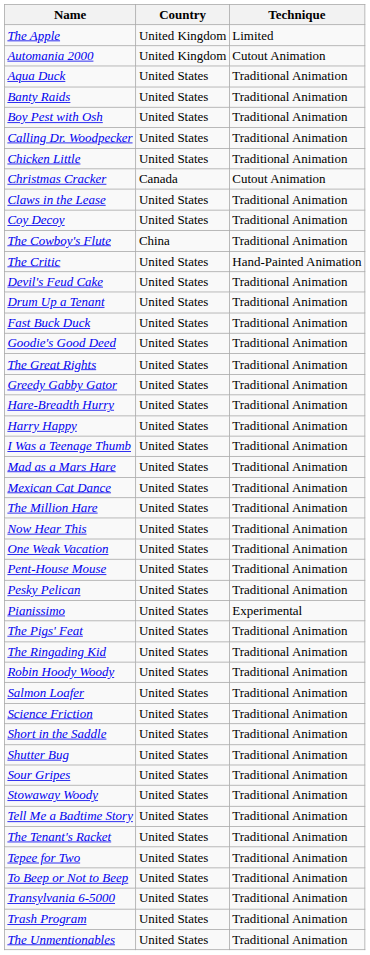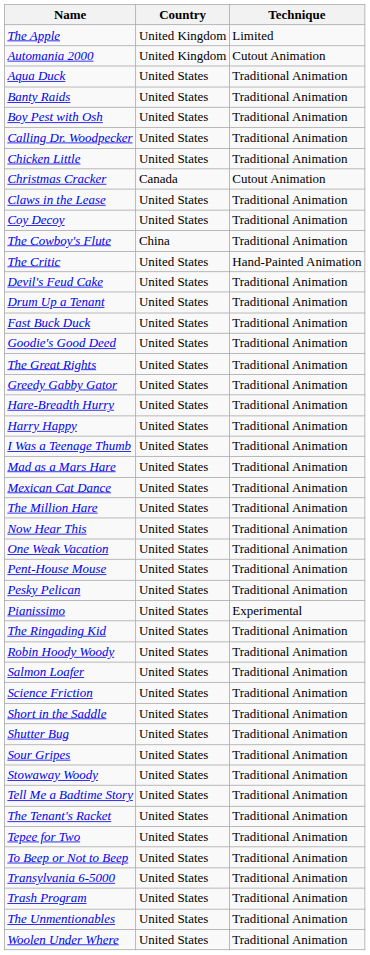 <table class="wikitable sortable">
 <tr>
 <th>Name</th>
 <th>Country</th>
 <th>Technique</th>
 </tr>
 <tr>
 <td><em><a href='#'>The Apple</a></em></td>
 <td>United Kingdom</td>
 <td>Limited</td>
 </tr>
 <tr>
 <td><em><a href='#'>Automania 2000</a></em></td>
 <td>United Kingdom</td>
 <td>Cutout Animation</td>
 </tr>
 <tr>
 <td><em><a href='#'>Aqua Duck</a></em></td>
 <td>United States</td>
 <td>Traditional Animation</td>
 </tr>
 <tr>
 <td><em><a href='#'>Banty Raids</a></em></td>
 <td>United States</td>
 <td>Traditional Animation</td>
 </tr>
 <tr>
 <td><em><a href='#'>Boy Pest with Osh</a></em></td>
 <td>United States</td>
 <td>Traditional Animation</td>
 </tr>
 <tr>
 <td><em><a href='#'>Calling Dr. Woodpecker</a></em></td>
 <td>United States</td>
 <td>Traditional Animation</td>
 </tr>
 <tr>
 <td><em><a href='#'>Chicken Little</a></em></td>
 <td>United States</td>
 <td>Traditional Animation</td>
 </tr>
 <tr>
 <td><em><a href='#'>Christmas Cracker</a></em></td>
 <td>Canada</td>
 <td>Cutout Animation</td>
 </tr>
 <tr>
 <td><em><a href='#'>Claws in the Lease</a></em></td>
 <td>United States</td>
 <td>Traditional Animation</td>
 </tr>
 <tr>
 <td><em><a href='#'>Coy Decoy</a></em></td>
 <td>United States</td>
 <td>Traditional Animation</td>
 </tr>
 <tr>
 <td><em><a href='#'>The Cowboy's Flute</a></em></td>
 <td>China</td>
 <td>Traditional Animation</td>
 </tr>
 <tr>
 <td><em><a href='#'>The Critic</a></em></td>
 <td>United States</td>
 <td>Hand-Painted Animation</td>
 </tr>
 <tr>
 <td><em><a href='#'>Devil's Feud Cake</a></em></td>
 <td>United States</td>
 <td>Traditional Animation</td>
 </tr>
 <tr>
 <td><em><a href='#'>Drum Up a Tenant</a></em></td>
 <td>United States</td>
 <td>Traditional Animation</td>
 </tr>
 <tr>
 <td><em><a href='#'>Fast Buck Duck</a></em></td>
 <td>United States</td>
 <td>Traditional Animation</td>
 </tr>
 <tr>
 <td><em><a href='#'>Goodie's Good Deed</a></em></td>
 <td>United States</td>
 <td>Traditional Animation</td>
 </tr>
 <tr>
 <td><em><a href='#'>The Great Rights</a></em></td>
 <td>United States</td>
 <td>Traditional Animation</td>
 </tr>
 <tr>
 <td><em><a href='#'>Greedy Gabby Gator</a></em></td>
 <td>United States</td>
 <td>Traditional Animation</td>
 </tr>
 <tr>
 <td><em><a href='#'>Hare-Breadth Hurry</a></em></td>
 <td>United States</td>
 <td>Traditional Animation</td>
 </tr>
 <tr>
 <td><em><a href='#'>Harry Happy</a></em></td>
 <td>United States</td>
 <td>Traditional Animation</td>
 </tr>
 <tr>
 <td><em><a href='#'>I Was a Teenage Thumb</a></em></td>
 <td>United States</td>
 <td>Traditional Animation</td>
 </tr>
 <tr>
 <td><em><a href='#'>Mad as a Mars Hare</a></em></td>
 <td>United States</td>
 <td>Traditional Animation</td>
 </tr>
 <tr>
 <td><em><a href='#'>Mexican Cat Dance</a></em></td>
 <td>United States</td>
 <td>Traditional Animation</td>
 </tr>
 <tr>
 <td><em><a href='#'>The Million Hare</a></em></td>
 <td>United States</td>
 <td>Traditional Animation</td>
 </tr>
 <tr>
 <td><em><a href='#'>Now Hear This</a></em></td>
 <td>United States</td>
 <td>Traditional Animation</td>
 </tr>
 <tr>
 <td><em><a href='#'>One Weak Vacation</a></em></td>
 <td>United States</td>
 <td>Traditional Animation</td>
 </tr>
 <tr>
 <td><em><a href='#'>Pent-House Mouse</a></em></td>
 <td>United States</td>
 <td>Traditional Animation</td>
 </tr>
 <tr>
 <td><em><a href='#'>Pesky Pelican</a></em></td>
 <td>United States</td>
 <td>Traditional Animation</td>
 </tr>
 <tr>
 <td><em><a href='#'>Pianissimo</a></em></td>
 <td>United States</td>
 <td>Experimental</td>
 </tr>
 <tr>
-<td><em><a href='#'>The Pigs' Feat</a></em></td>
-<td>United States</td>
-<td>Traditional Animation</td>
-</tr>
-<tr>
 <td><em><a href='#'>The Ringading Kid</a></em></td>
 <td>United States</td>
 <td>Traditional Animation</td>
 </tr>
 <tr>
 <td><em><a href='#'>Robin Hoody Woody</a></em></td>
 <td>United States</td>
 <td>Traditional Animation</td>
 </tr>
 <tr>
 <td><em><a href='#'>Salmon Loafer</a></em></td>
 <td>United States</td>
 <td>Traditional Animation</td>
 </tr>
 <tr>
 <td><em><a href='#'>Science Friction</a></em></td>
 <td>United States</td>
 <td>Traditional Animation</td>
 </tr>
 <tr>
 <td><em><a href='#'>Short in the Saddle</a></em></td>
 <td>United States</td>
 <td>Traditional Animation</td>
 </tr>
 <tr>
 <td><em><a href='#'>Shutter Bug</a></em></td>
 <td>United States</td>
 <td>Traditional Animation</td>
 </tr>
 <tr>
 <td><em><a href='#'>Sour Gripes</a></em></td>
 <td>United States</td>
 <td>Traditional Animation</td>
 </tr>
 <tr>
 <td><em><a href='#'>Stowaway Woody</a></em></td>
 <td>United States</td>
 <td>Traditional Animation</td>
 </tr>
 <tr>
 <td><em><a href='#'>Tell Me a Badtime Story</a></em></td>
 <td>United States</td>
 <td>Traditional Animation</td>
 </tr>
 <tr>
 <td><em><a href='#'>The Tenant's Racket</a></em></td>
 <td>United States</td>
 <td>Traditional Animation</td>
 </tr>
 <tr>
 <td><em><a href='#'>Tepee for Two</a></em></td>
 <td>United States</td>
 <td>Traditional Animation</td>
 </tr>
 <tr>
 <td><em><a href='#'>To Beep or Not to Beep</a></em></td>
 <td>United States</td>
 <td>Traditional Animation</td>
 </tr>
 <tr>
 <td><em><a href='#'>Transylvania 6-5000</a></em></td>
 <td>United States</td>
 <td>Traditional Animation</td>
 </tr>
 <tr>
 <td><em><a href='#'>Trash Program</a></em></td>
 <td>United States</td>
 <td>Traditional Animation</td>
 </tr>
 <tr>
 <td><em><a href='#'>The Unmentionables</a></em></td>
 <td>United States</td>
 <td>Traditional Animation</td>
 </tr>
+<tr>
+<td><em><a href='#'>Woolen Under Where</a></em></td>
+<td>United States</td>
+<td>Traditional Animation</td>
+</tr>
 </table>
